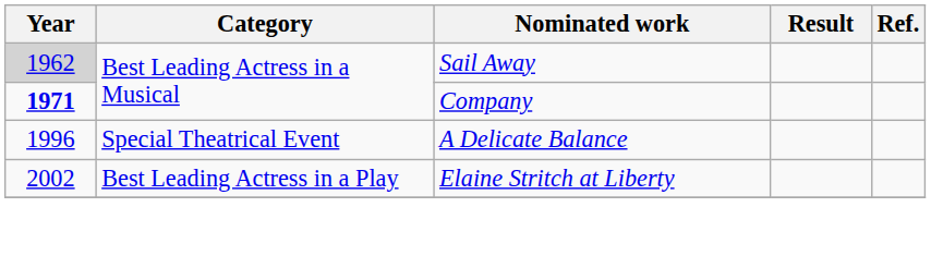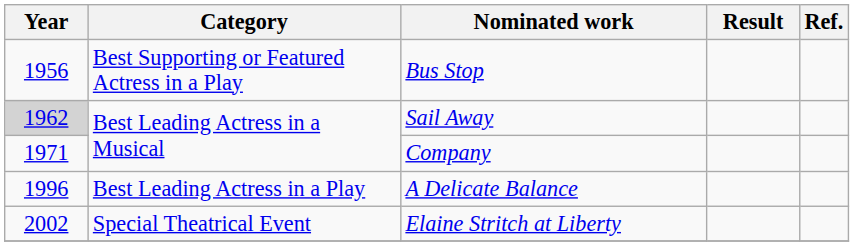 <table class=wikitable>
 <tr>
 <th scope="col" style="width:5em;">Year</th>
 <th scope="col" style="width:26em;">Category</th>
 <th scope="col" style="width:25em;">Nominated work</th>
 <th scope="col" style="width:5em;">Result</th>
 <th>Ref.</th>
 </tr>
 <tr>
+<td style="text-align:center;", align="center"><a href='#'>1956</a></td>
+<td><a href='#'>Best Supporting or Featured Actress in a Play</a></td>
+<td><em><a href='#'>Bus Stop</a></em></td>
+<td></td>
+<td style="text-align:center;"></td>
+</tr>
+<tr>
 <td align="center" style="background: lightgrey;"><a href='#'>1962</a></td>
 <td rowspan=2><a href='#'>Best Leading Actress in a Musical</a></td>
 <td><em><a href='#'>Sail Away</a></em></td>
 <td></td>
 <td style="text-align:center;"></td>
 </tr>
 <tr>
-<td align="center"><strong><a href='#'>1971</a></strong></td>
+<td align="center"><a href='#'>1971</a></td>
 <td><em><a href='#'>Company</a></em></td>
 <td></td>
 <td style="text-align:center;"></td>
 </tr>
 <tr>
 <td align="center"><a href='#'>1996</a></td>
-<td><a href='#'>Special Theatrical Event</a></td>
+<td><a href='#'>Best Leading Actress in a Play</a></td>
 <td><em><a href='#'>A Delicate Balance</a></em></td>
 <td></td>
 <td style="text-align:center;"></td>
 </tr>
 <tr>
 <td align="center"><a href='#'>2002</a></td>
-<td><a href='#'>Best Leading Actress in a Play</a></td>
+<td><a href='#'>Special Theatrical Event</a></td>
 <td><em><a href='#'>Elaine Stritch at Liberty</a></em></td>
 <td></td>
 <td style="text-align:center;"></td>
 </tr>
 <tr>
 </tr>
 </table>
